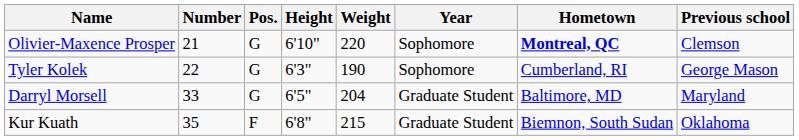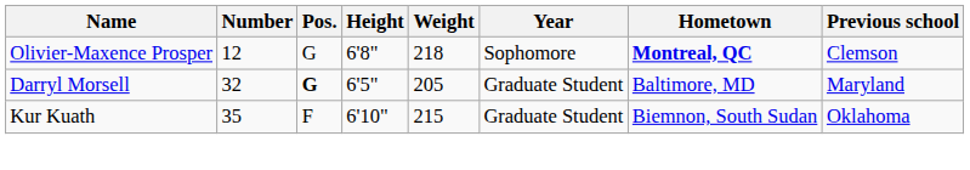 <table class="wikitable sortable">
 <tr>
 <th>Name</th>
 <th>Number</th>
 <th>Pos.</th>
 <th>Height</th>
 <th>Weight</th>
 <th>Year</th>
 <th>Hometown</th>
 <th class="unsortable">Previous school</th>
 </tr>
 <tr>
 <td><a href='#'>Olivier-Maxence Prosper</a></td>
-<td>21</td>
+<td>12</td>
 <td>G</td>
-<td>6'10"</td>
-<td>220</td>
+<td>6'8"</td>
+<td>218</td>
 <td>Sophomore</td>
 <td><strong><a href='#'>Montreal, QC</a></strong></td>
 <td><a href='#'>Clemson</a></td>
 </tr>
 <tr>
-<td><a href='#'>Tyler Kolek</a></td>
-<td>22</td>
-<td>G</td>
-<td>6'3"</td>
-<td>190</td>
-<td>Sophomore</td>
-<td><a href='#'>Cumberland, RI</a></td>
-<td><a href='#'>George Mason</a></td>
-</tr>
-<tr>
 <td><a href='#'>Darryl Morsell</a></td>
-<td>33</td>
-<td>G</td>
+<td>32</td>
+<td><strong>G</strong></td>
 <td>6'5"</td>
-<td>204</td>
+<td>205</td>
 <td>Graduate Student</td>
 <td><a href='#'>Baltimore, MD</a></td>
 <td><a href='#'>Maryland</a></td>
 </tr>
 <tr>
 <td>Kur Kuath</td>
 <td>35</td>
 <td>F</td>
-<td>6'8"</td>
+<td>6'10"</td>
 <td>215</td>
 <td>Graduate Student</td>
 <td><a href='#'>Biemnon, South Sudan</a></td>
 <td><a href='#'>Oklahoma</a></td>
 </tr>
 </table>
